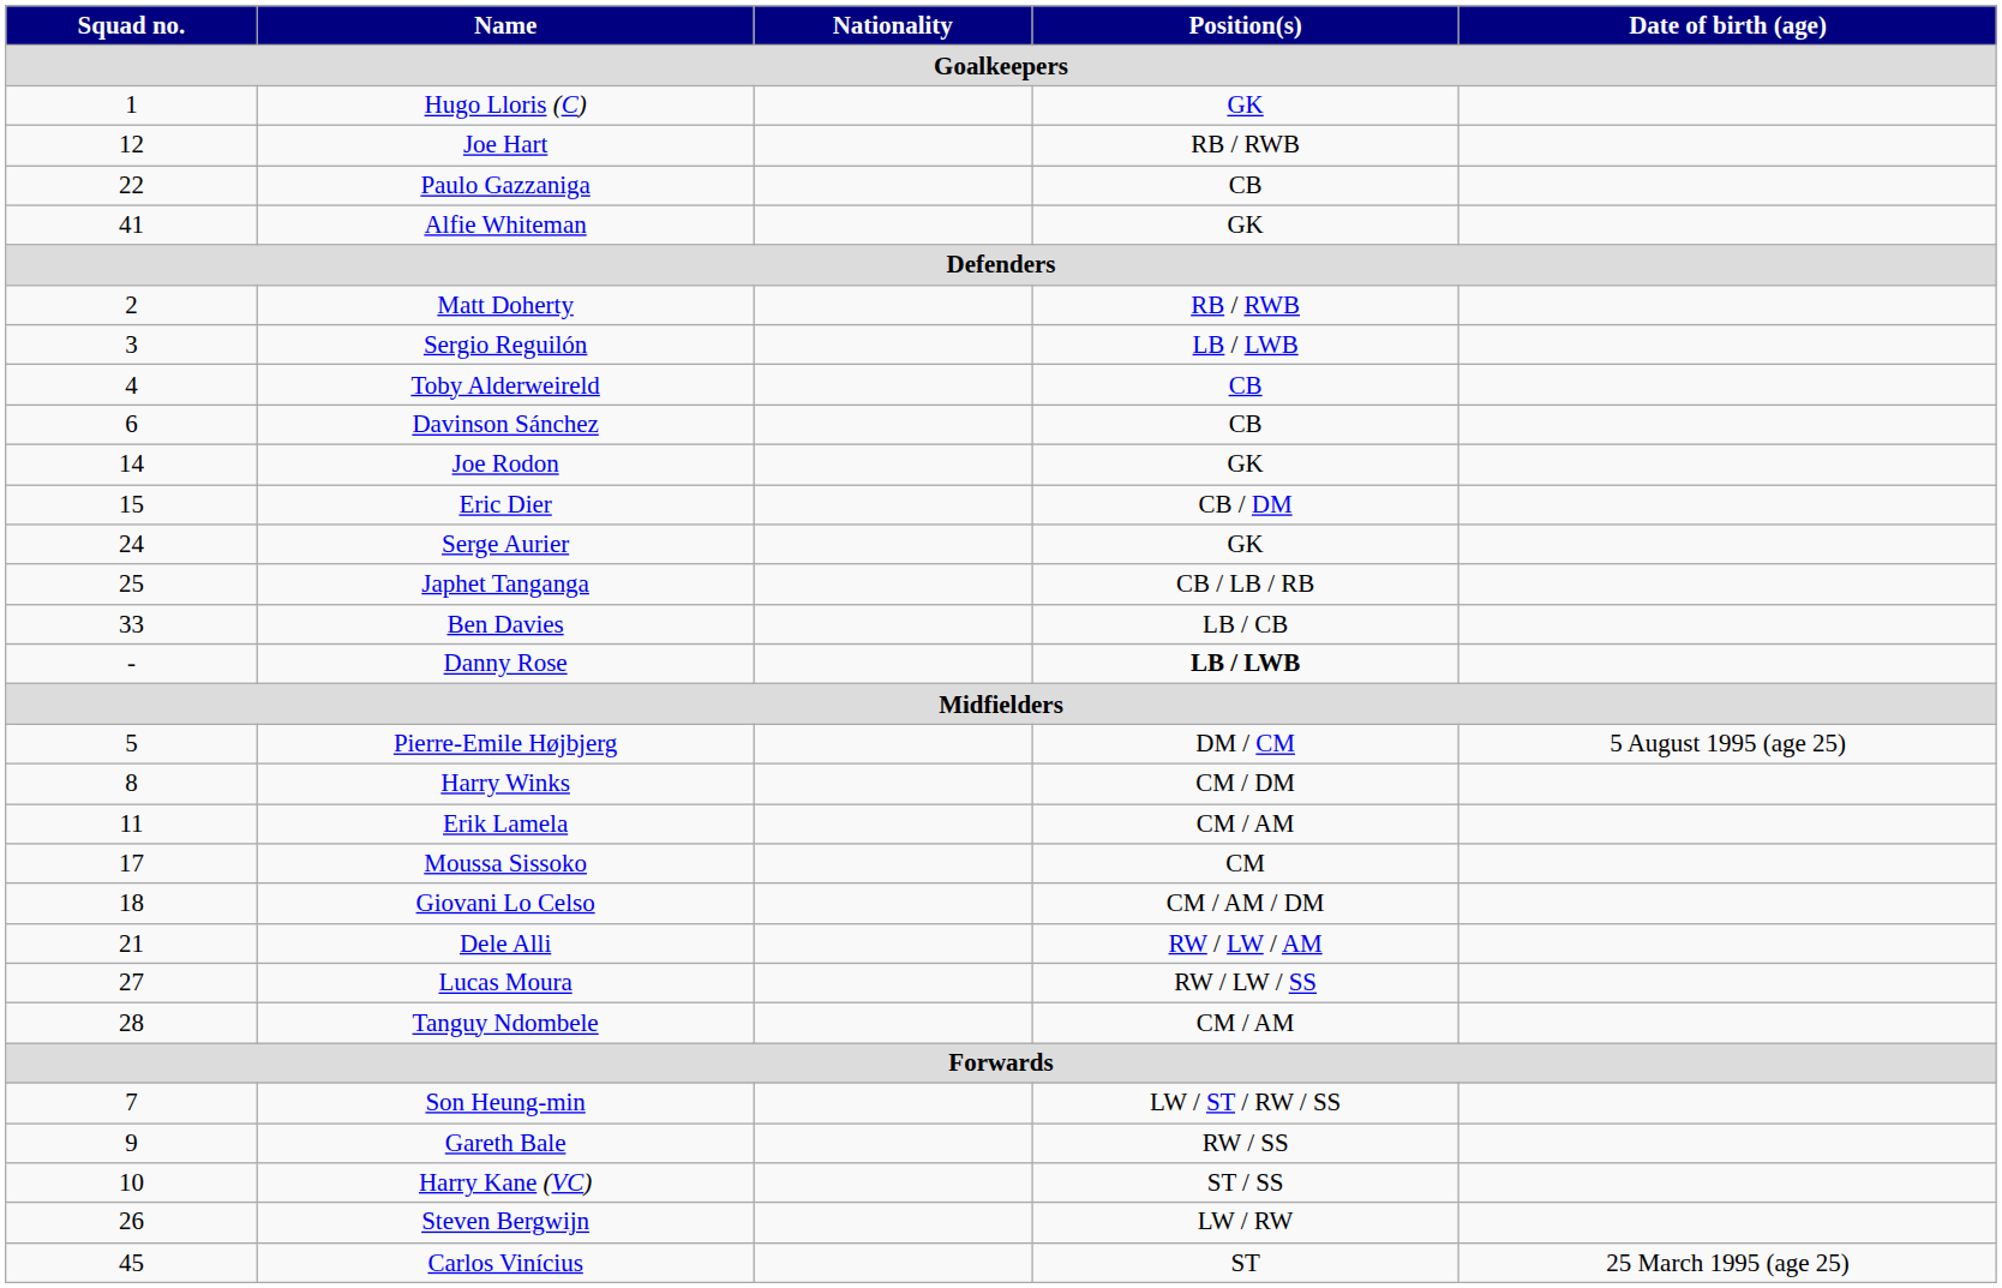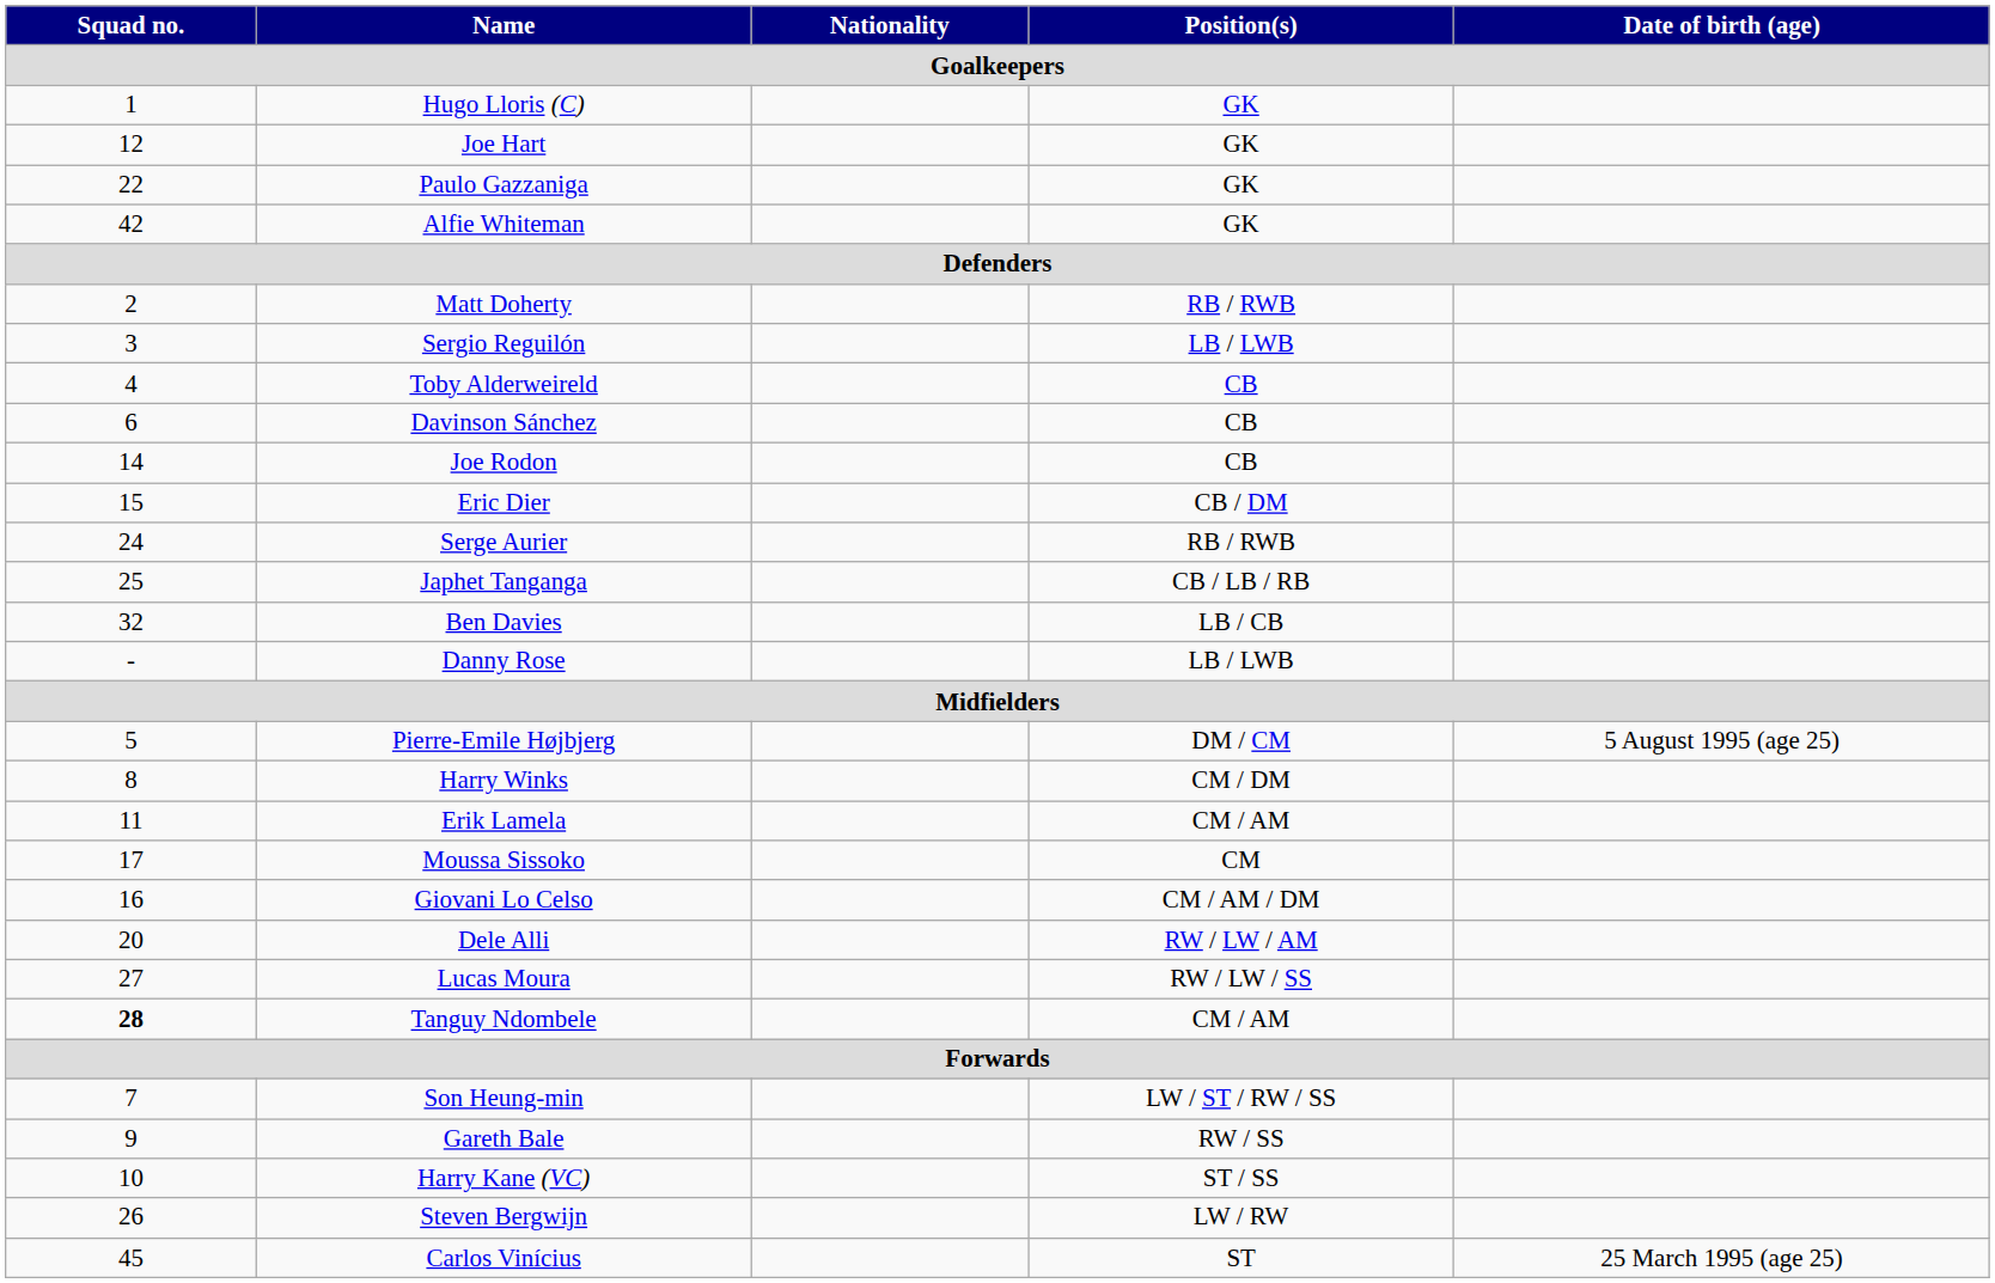 <table class="wikitable" style="text-align:center;width:80%">
 <tr>
 <th style="background:#000080; color:white; text-align:center;">Squad no.</th>
 <th style="background:#000080; color:white; text-align:center;">Name</th>
 <th style="background:#000080; color:white; text-align:center;">Nationality</th>
 <th style="background:#000080; color:white; text-align:center;">Position(s)</th>
 <th style="background:#000080; color:white; text-align:center;">Date of birth (age)</th>
 </tr>
 <tr>
 <th colspan="5" style="background:#dcdcdc; text-align:center;">Goalkeepers</th>
 </tr>
 <tr>
 <td>1</td>
 <td><a href='#'>Hugo Lloris</a> <em>(<a href='#'>C</a>)</em></td>
 <td></td>
 <td><a href='#'>GK</a></td>
 <td></td>
 </tr>
 <tr>
 <td>12</td>
 <td><a href='#'>Joe Hart</a></td>
 <td></td>
-<td>RB / RWB</td>
+<td>GK</td>
 <td></td>
 </tr>
 <tr>
 <td>22</td>
 <td><a href='#'>Paulo Gazzaniga</a></td>
 <td></td>
-<td>CB</td>
+<td>GK</td>
 <td></td>
 </tr>
 <tr>
-<td>41</td>
+<td>42</td>
 <td><a href='#'>Alfie Whiteman</a></td>
 <td></td>
 <td>GK</td>
 <td></td>
 </tr>
 <tr>
 <th colspan="5" style="background:#dcdcdc; text-align:center;">Defenders</th>
 </tr>
 <tr>
 <td>2</td>
 <td><a href='#'>Matt Doherty</a></td>
 <td></td>
 <td><a href='#'>RB</a> / <a href='#'>RWB</a></td>
 <td></td>
 </tr>
 <tr>
 <td>3</td>
 <td><a href='#'>Sergio Reguilón</a></td>
 <td></td>
 <td><a href='#'>LB</a> / <a href='#'>LWB</a></td>
 <td></td>
 </tr>
 <tr>
 <td>4</td>
 <td><a href='#'>Toby Alderweireld</a></td>
 <td></td>
 <td><a href='#'>CB</a></td>
 <td></td>
 </tr>
 <tr>
 <td>6</td>
 <td><a href='#'>Davinson Sánchez</a></td>
 <td></td>
 <td>CB</td>
 <td></td>
 </tr>
 <tr>
 <td>14</td>
 <td><a href='#'>Joe Rodon</a></td>
 <td></td>
-<td>GK</td>
+<td>CB</td>
 <td></td>
 </tr>
 <tr>
 <td>15</td>
 <td><a href='#'>Eric Dier</a></td>
 <td></td>
 <td>CB / <a href='#'>DM</a></td>
 <td></td>
 </tr>
 <tr>
 <td>24</td>
 <td><a href='#'>Serge Aurier</a></td>
 <td></td>
-<td>GK</td>
+<td>RB / RWB</td>
 <td></td>
 </tr>
 <tr>
 <td>25</td>
 <td><a href='#'>Japhet Tanganga</a></td>
 <td></td>
 <td>CB / LB / RB</td>
 <td></td>
 </tr>
 <tr>
-<td>33</td>
+<td>32</td>
 <td><a href='#'>Ben Davies</a></td>
 <td></td>
 <td>LB / CB</td>
 <td></td>
 </tr>
 <tr>
 <td>-</td>
 <td><a href='#'>Danny Rose</a></td>
 <td></td>
-<td><strong>LB / LWB</strong></td>
+<td>LB / LWB</td>
 <td></td>
 </tr>
 <tr>
 <th colspan="5" style="background:#dcdcdc; text-align:center;">Midfielders</th>
 </tr>
 <tr>
 <td>5</td>
 <td><a href='#'>Pierre-Emile Højbjerg</a></td>
 <td></td>
 <td>DM / <a href='#'>CM</a></td>
 <td>5 August 1995 (age 25)</td>
 </tr>
 <tr>
 <td>8</td>
 <td><a href='#'>Harry Winks</a></td>
 <td></td>
 <td>CM / DM</td>
 <td></td>
 </tr>
 <tr>
 <td>11</td>
 <td><a href='#'>Erik Lamela</a></td>
 <td></td>
 <td>CM / AM</td>
 <td></td>
 </tr>
 <tr>
 <td>17</td>
 <td><a href='#'>Moussa Sissoko</a></td>
 <td></td>
 <td>CM</td>
 <td></td>
 </tr>
 <tr>
-<td>18</td>
+<td>16</td>
 <td><a href='#'>Giovani Lo Celso</a></td>
 <td></td>
 <td>CM / AM / DM</td>
 <td></td>
 </tr>
 <tr>
-<td>21</td>
+<td>20</td>
 <td><a href='#'>Dele Alli</a></td>
 <td></td>
 <td><a href='#'>RW</a> / <a href='#'>LW</a> / <a href='#'>AM</a></td>
 <td></td>
 </tr>
 <tr>
 <td>27</td>
 <td><a href='#'>Lucas Moura</a></td>
 <td></td>
 <td>RW / LW / <a href='#'>SS</a></td>
 <td></td>
 </tr>
 <tr>
-<td>28</td>
+<td><strong>28</strong></td>
 <td><a href='#'>Tanguy Ndombele</a></td>
 <td></td>
 <td>CM / AM</td>
 <td></td>
 </tr>
 <tr>
 <th colspan="12" style="background:#dcdcdc; text-align:center;">Forwards</th>
 </tr>
 <tr>
 <td>7</td>
 <td><a href='#'>Son Heung-min</a></td>
 <td></td>
 <td>LW / <a href='#'>ST</a> / RW / SS</td>
 <td></td>
 </tr>
 <tr>
 <td>9</td>
 <td><a href='#'>Gareth Bale</a></td>
 <td></td>
 <td>RW / SS</td>
 <td></td>
 </tr>
 <tr>
 <td>10</td>
 <td><a href='#'>Harry Kane</a> <em>(<a href='#'>VC</a>)</em></td>
 <td></td>
 <td>ST / SS</td>
 <td></td>
 </tr>
 <tr>
 <td>26</td>
 <td><a href='#'>Steven Bergwijn</a></td>
 <td></td>
 <td>LW / RW</td>
 <td></td>
 </tr>
 <tr>
 <td>45</td>
 <td><a href='#'>Carlos Vinícius</a></td>
 <td></td>
 <td>ST</td>
 <td>25 March 1995 (age 25)</td>
 </tr>
 </table>
